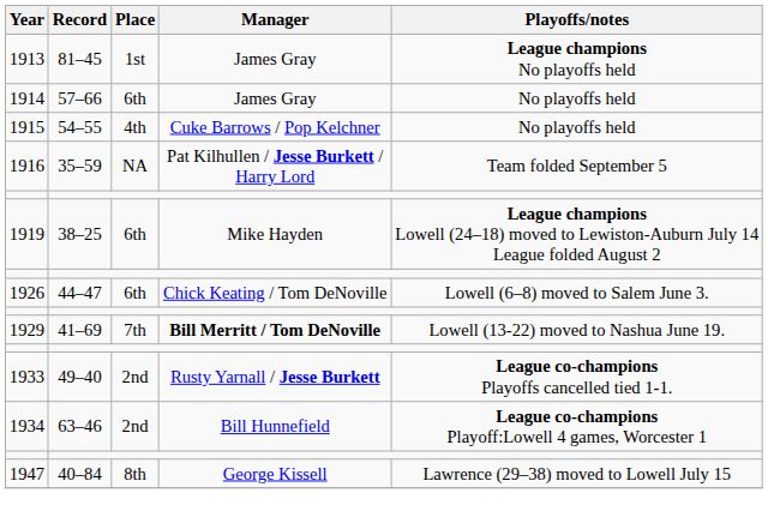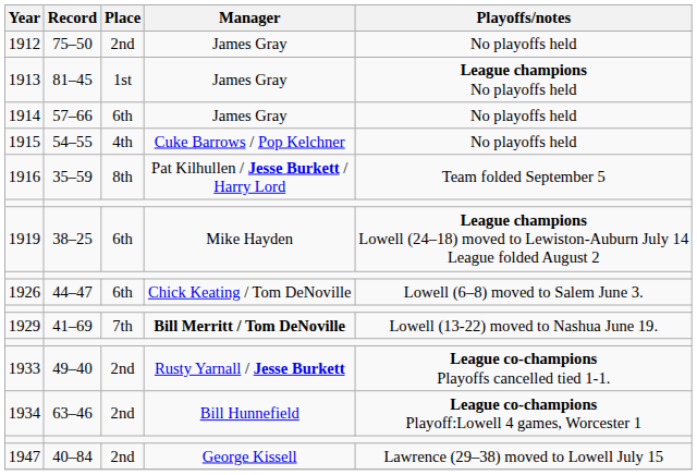 <table class="wikitable" style="text-align:center; font-size: 95%;">
 <tr>
 <th>Year</th>
 <th>Record</th>
 <th>Place</th>
 <th>Manager</th>
 <th>Playoffs/notes</th>
+</tr>
+<tr align=center>
+<td>1912</td>
+<td>75–50</td>
+<td>2nd</td>
+<td>James Gray</td>
+<td>No playoffs held</td>
 </tr>
 <tr align=center>
 <td>1913</td>
 <td>81–45</td>
 <td>1st</td>
 <td>James Gray</td>
 <td><strong>League champions</strong><br>No playoffs held</td>
 </tr>
 <tr align=center>
 <td>1914</td>
 <td>57–66</td>
 <td>6th</td>
 <td>James Gray</td>
 <td>No playoffs held</td>
 </tr>
 <tr align=center>
 <td>1915</td>
 <td>54–55</td>
 <td>4th</td>
 <td><a href='#'>Cuke Barrows</a> / <a href='#'>Pop Kelchner</a></td>
 <td>No playoffs held</td>
 </tr>
 <tr align=center>
 <td>1916</td>
 <td>35–59</td>
-<td>NA</td>
+<td>8th</td>
 <td>Pat Kilhullen  / <strong><a href='#'>Jesse Burkett</a></strong> /<br> <a href='#'>Harry Lord</a></td>
 <td>Team folded September 5</td>
 </tr>
 <tr align=center>
 <td></td>
 </tr>
 <tr align=center>
 <td>1919</td>
 <td>38–25</td>
 <td>6th</td>
 <td>Mike Hayden</td>
 <td><strong>League champions</strong><br>Lowell (24–18) moved to Lewiston-Auburn July 14<br>League folded August 2</td>
 </tr>
 <tr align=center>
 <td></td>
 </tr>
 <tr align=center>
 <td>1926</td>
 <td>44–47</td>
 <td>6th</td>
 <td><a href='#'>Chick Keating</a> / Tom DeNoville</td>
 <td>Lowell (6–8) moved to Salem June 3.</td>
 </tr>
 <tr align=center>
 <td></td>
 </tr>
 <tr align=center>
 <td>1929</td>
 <td>41–69</td>
 <td>7th</td>
 <td><strong>Bill Merritt / Tom DeNoville</strong></td>
 <td>Lowell (13-22) moved to Nashua June 19.</td>
 </tr>
 <tr align=center>
 <td></td>
 </tr>
 <tr align=center>
 <td>1933</td>
 <td>49–40</td>
 <td>2nd</td>
 <td><a href='#'>Rusty Yarnall</a> / <strong><a href='#'>Jesse Burkett</a></strong></td>
 <td><strong>League co-champions</strong><br> Playoffs cancelled tied 1-1.</td>
 </tr>
 <tr align=center>
 <td>1934</td>
 <td>63–46</td>
 <td>2nd</td>
 <td><a href='#'>Bill Hunnefield</a></td>
 <td><strong>League co-champions</strong><br>Playoff:Lowell 4 games, Worcester 1</td>
 </tr>
 <tr align=center>
 <td></td>
 </tr>
 <tr align=center>
 <td>1947</td>
 <td>40–84</td>
-<td>8th</td>
+<td>2nd</td>
 <td><a href='#'>George Kissell</a></td>
 <td>Lawrence (29–38) moved to Lowell July 15</td>
 </tr>
 <tr align=center>
 </tr>
 </table>
